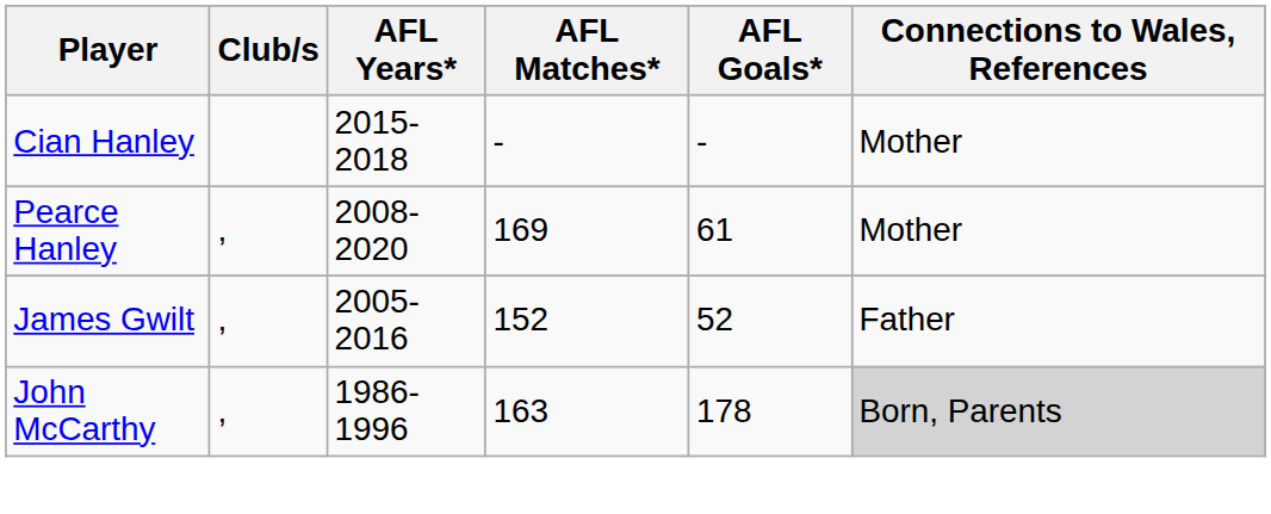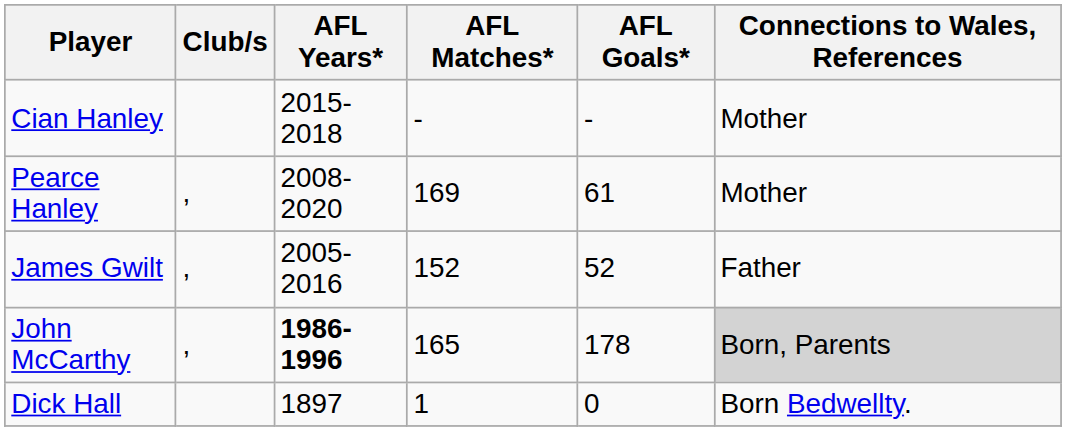 <table class="wikitable sortable">
 <tr>
 <th>Player</th>
 <th>Club/s</th>
 <th>AFL Years*</th>
 <th>AFL Matches*</th>
 <th>AFL Goals*</th>
 <th>Connections to Wales, References</th>
 </tr>
 <tr>
 <td><a href='#'>Cian Hanley</a></td>
 <td></td>
 <td>2015-2018</td>
 <td>-</td>
 <td>-</td>
 <td>Mother</td>
 </tr>
 <tr>
 <td><a href='#'>Pearce Hanley</a></td>
 <td>,  </td>
 <td>2008-2020</td>
 <td>169</td>
 <td>61</td>
 <td>Mother</td>
 </tr>
 <tr>
 <td><a href='#'>James Gwilt</a></td>
 <td>, </td>
 <td>2005-2016</td>
 <td>152</td>
 <td>52</td>
 <td>Father</td>
 </tr>
 <tr>
 <td><a href='#'>John McCarthy</a></td>
 <td>, </td>
-<td>1986-1996</td>
-<td>163</td>
+<td><strong>1986-1996</strong></td>
+<td>165</td>
 <td>178</td>
 <td style="background: lightgrey;">Born, Parents</td>
 </tr>
+<tr>
+<td><a href='#'>Dick Hall</a></td>
+<td></td>
+<td>1897</td>
+<td>1</td>
+<td>0</td>
+<td>Born <a href='#'>Bedwellty</a>.</td>
+</tr>
 </table>
